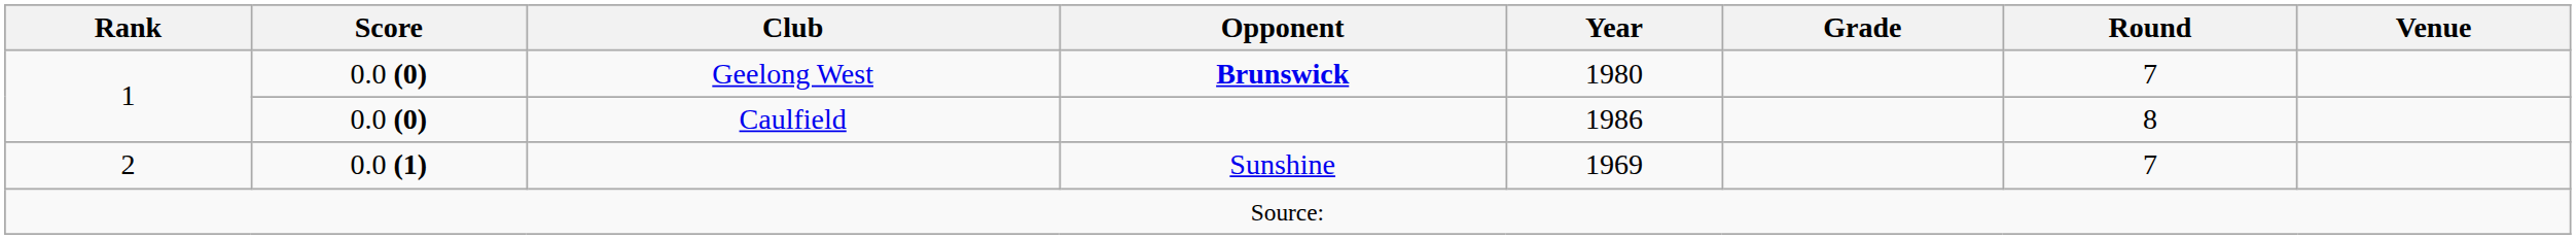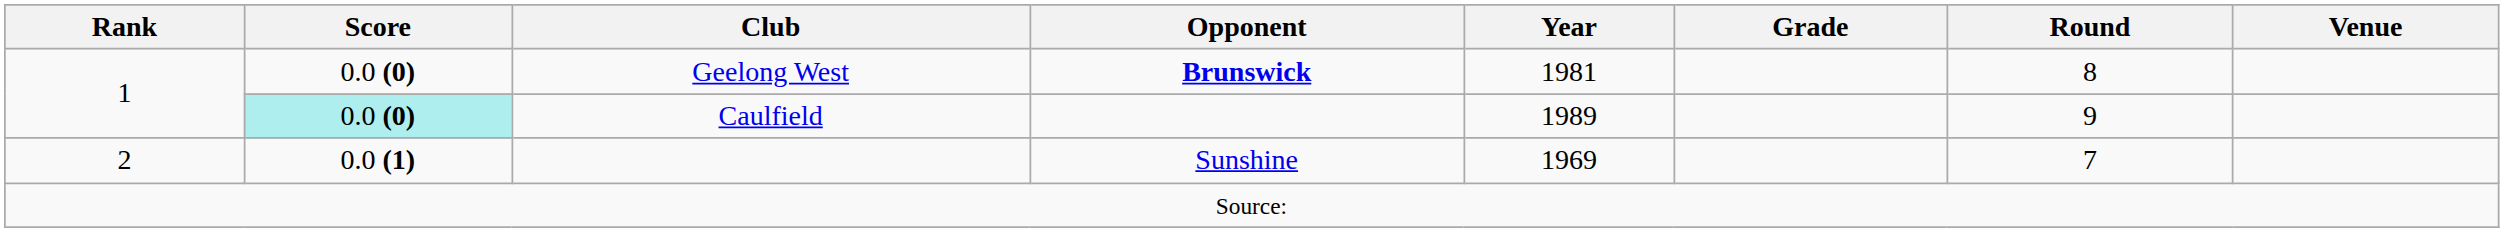 <table class="wikitable"  style="text-align:center; width:90%;">
 <tr>
 <th>Rank</th>
 <th>Score</th>
 <th>Club</th>
 <th>Opponent</th>
 <th>Year</th>
 <th>Grade</th>
 <th>Round</th>
 <th>Venue</th>
 </tr>
 <tr>
 <td rowspan="2">1</td>
 <td>0.0 <strong>(0)</strong></td>
 <td><a href='#'>Geelong West</a></td>
 <td><strong><a href='#'>Brunswick</a></strong></td>
-<td>1980</td>
+<td>1981</td>
 <td></td>
-<td>7</td>
+<td>8</td>
 <td></td>
 </tr>
 <tr>
-<td>0.0 <strong>(0)</strong></td>
+<td style="background: paleturquoise;">0.0 <strong>(0)</strong></td>
 <td><a href='#'>Caulfield</a></td>
 <td></td>
-<td>1986</td>
+<td>1989</td>
 <td></td>
-<td>8</td>
+<td>9</td>
 <td></td>
 </tr>
 <tr>
 <td>2</td>
 <td>0.0 <strong>(1)</strong></td>
 <td></td>
 <td><a href='#'>Sunshine</a></td>
 <td>1969</td>
 <td></td>
 <td>7</td>
 <td></td>
 </tr>
 <tr>
 <td colspan=8><small>Source:</small></td>
 </tr>
 </table>
